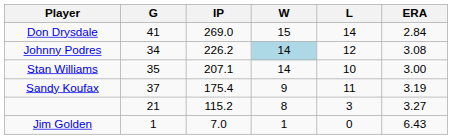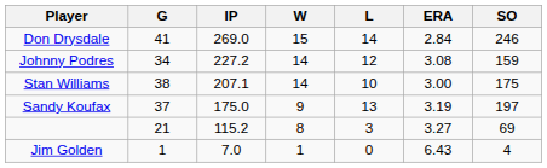 <table class="wikitable sortable">
 <tr>
 <th bgcolor="#DDDDFF" width="16%">Player</th>
 <th bgcolor="#DDDDFF" width="9%">G</th>
 <th bgcolor="#DDDDFF" width="9%">IP</th>
 <th bgcolor="#DDDDFF" width="9%">W</th>
 <th bgcolor="#DDDDFF" width="9%">L</th>
 <th bgcolor="#DDDDFF" width="9%">ERA</th>
+<th bgcolor="#DDDDFF" width="9%">SO</th>
 </tr>
 <tr align="center">
 <td><a href='#'>Don Drysdale</a></td>
 <td>41</td>
 <td>269.0</td>
 <td>15</td>
 <td>14</td>
 <td>2.84</td>
+<td>246</td>
 </tr>
 <tr align="center">
 <td><a href='#'>Johnny Podres</a></td>
 <td>34</td>
-<td>226.2</td>
-<td style="background: lightblue;">14</td>
+<td>227.2</td>
+<td>14</td>
 <td>12</td>
 <td>3.08</td>
+<td>159</td>
 </tr>
 <tr align="center">
 <td><a href='#'>Stan Williams</a></td>
-<td>35</td>
+<td>38</td>
 <td>207.1</td>
 <td>14</td>
 <td>10</td>
 <td>3.00</td>
+<td>175</td>
 </tr>
 <tr align="center">
 <td><a href='#'>Sandy Koufax</a></td>
 <td>37</td>
-<td>175.4</td>
+<td>175.0</td>
 <td>9</td>
-<td>11</td>
+<td>13</td>
 <td>3.19</td>
+<td>197</td>
 </tr>
 <tr align="center">
 <td></td>
 <td>21</td>
 <td>115.2</td>
 <td>8</td>
 <td>3</td>
 <td>3.27</td>
+<td>69</td>
 </tr>
 <tr align="center">
 <td><a href='#'>Jim Golden</a></td>
 <td>1</td>
 <td>7.0</td>
 <td>1</td>
 <td>0</td>
 <td>6.43</td>
+<td>4</td>
 </tr>
 </table>
